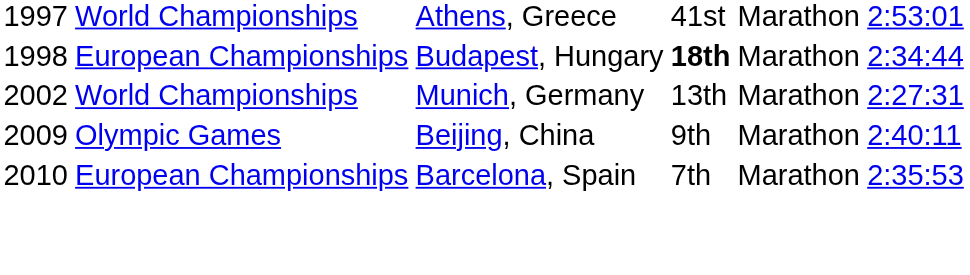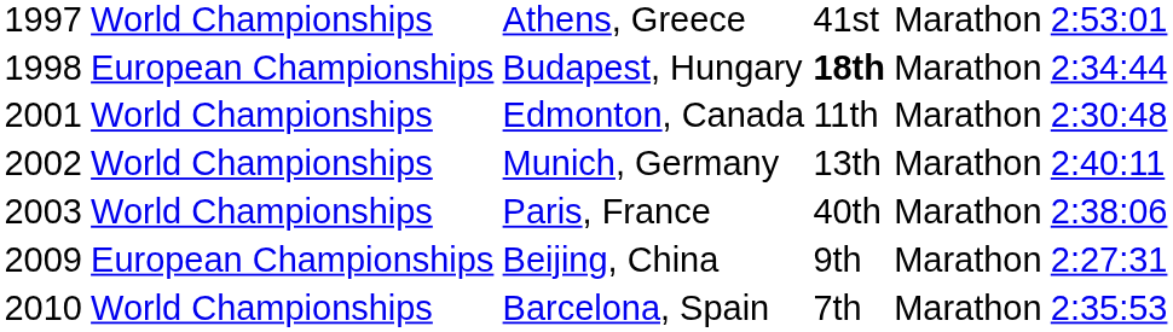 <table>
 <tr>
 <td>1997</td>
 <td><a href='#'>World Championships</a></td>
 <td><a href='#'>Athens</a>, Greece</td>
 <td>41st</td>
 <td>Marathon</td>
 <td><a href='#'>2:53:01</a></td>
 </tr>
 <tr>
 <td>1998</td>
 <td><a href='#'>European Championships</a></td>
 <td><a href='#'>Budapest</a>, Hungary</td>
 <td><strong>18th</strong></td>
 <td>Marathon</td>
 <td><a href='#'>2:34:44</a></td>
 </tr>
 <tr>
+<td>2001</td>
+<td><a href='#'>World Championships</a></td>
+<td><a href='#'>Edmonton</a>, Canada</td>
+<td>11th</td>
+<td>Marathon</td>
+<td><a href='#'>2:30:48</a></td>
+</tr>
+<tr>
 <td>2002</td>
 <td><a href='#'>World Championships</a></td>
 <td><a href='#'>Munich</a>, Germany</td>
 <td>13th</td>
 <td>Marathon</td>
+<td><a href='#'>2:40:11</a></td>
+</tr>
+<tr>
+<td>2003</td>
+<td><a href='#'>World Championships</a></td>
+<td><a href='#'>Paris</a>, France</td>
+<td>40th</td>
+<td>Marathon</td>
+<td><a href='#'>2:38:06</a></td>
+</tr>
+<tr>
+<td>2009</td>
+<td><a href='#'>European Championships</a></td>
+<td><a href='#'>Beijing</a>, China</td>
+<td>9th</td>
+<td>Marathon</td>
 <td><a href='#'>2:27:31</a></td>
 </tr>
 <tr>
-<td>2009</td>
-<td><a href='#'>Olympic Games</a></td>
-<td><a href='#'>Beijing</a>, China</td>
-<td>9th</td>
-<td>Marathon</td>
-<td><a href='#'>2:40:11</a></td>
-</tr>
-<tr>
 <td>2010</td>
-<td><a href='#'>European Championships</a></td>
+<td><a href='#'>World Championships</a></td>
 <td><a href='#'>Barcelona</a>, Spain</td>
 <td>7th</td>
 <td>Marathon</td>
 <td><a href='#'>2:35:53</a></td>
 </tr>
 </table>
